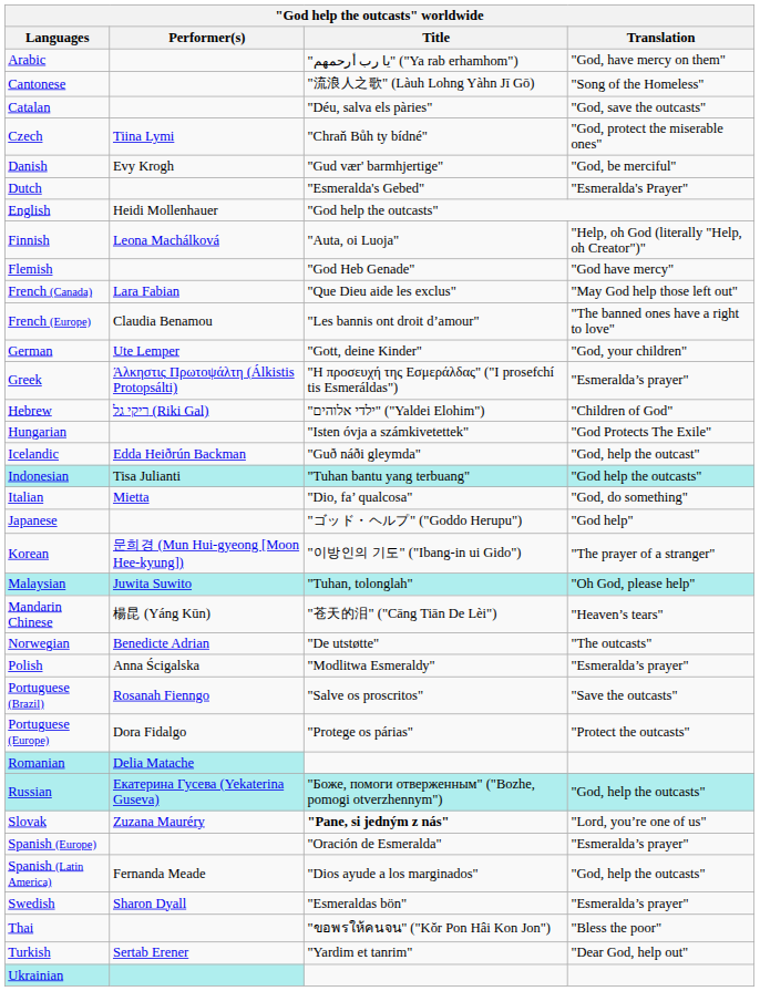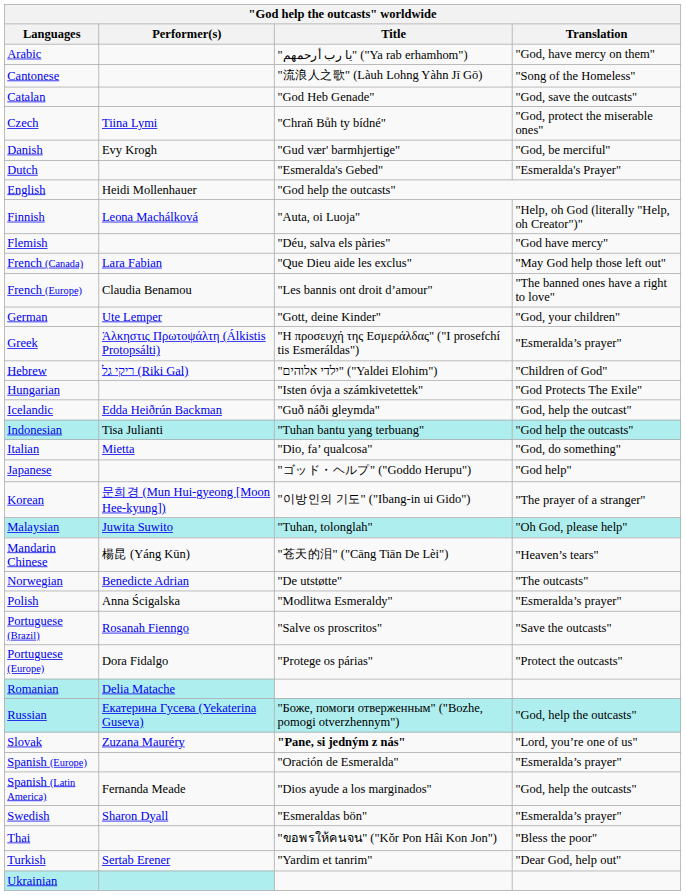 <table class="wikitable collapsible collapsed">
 <tr>
 <th colspan="4">"God help the outcasts" worldwide</th>
 </tr>
 <tr>
 <th>Languages</th>
 <th>Performer(s)</th>
 <th>Title</th>
 <th>Translation</th>
 </tr>
 <tr>
 <td><a href='#'>Arabic</a></td>
 <td></td>
 <td>"يا رب أرحمهم" ("Ya rab erhamhom")</td>
 <td>"God, have mercy on them"</td>
 </tr>
 <tr>
 <td><a href='#'>Cantonese</a></td>
 <td></td>
 <td>"流浪人之歌" (Làuh Lohng Yàhn Jī Gō)</td>
 <td>"Song of the Homeless"</td>
 </tr>
 <tr>
 <td><a href='#'>Catalan</a></td>
 <td></td>
-<td>"Déu, salva els  pàries"</td>
+<td>"God Heb Genade"</td>
 <td>"God, save the outcasts"</td>
 </tr>
 <tr>
 <td><a href='#'>Czech</a></td>
 <td><a href='#'>Tiina Lymi</a></td>
 <td>"Chraň Bůh ty bídné"</td>
 <td>"God, protect the miserable ones"</td>
 </tr>
 <tr>
 <td><a href='#'>Danish</a></td>
 <td>Evy Krogh</td>
 <td>"Gud vær' barmhjertige"</td>
 <td>"God, be merciful"</td>
 </tr>
 <tr>
 <td><a href='#'>Dutch</a></td>
 <td></td>
 <td>"Esmeralda's Gebed"</td>
 <td>"Esmeralda's Prayer"</td>
 </tr>
 <tr>
 <td><a href='#'>English</a></td>
 <td>Heidi Mollenhauer</td>
 <td colspan="2">"God help the outcasts"</td>
 </tr>
 <tr>
 <td><a href='#'>Finnish</a></td>
 <td><a href='#'>Leona Machálková</a></td>
 <td>"Auta, oi Luoja"</td>
 <td>"Help, oh God (literally "Help, oh Creator")"</td>
 </tr>
 <tr>
 <td><a href='#'>Flemish</a></td>
 <td></td>
-<td>"God Heb Genade"</td>
+<td>"Déu, salva els  pàries"</td>
 <td>"God have mercy"</td>
 </tr>
 <tr>
 <td><a href='#'>French <small>(Canada)</small></a></td>
 <td><a href='#'>Lara Fabian</a></td>
 <td>"Que Dieu aide les exclus"</td>
 <td>"May God help those left out"</td>
 </tr>
 <tr>
 <td><a href='#'>French <small>(Europe)</small></a></td>
 <td>Claudia Benamou</td>
 <td>"Les bannis ont droit d’amour"</td>
 <td>"The banned ones have a right to love"</td>
 </tr>
 <tr>
 <td><a href='#'>German</a></td>
 <td><a href='#'>Ute Lemper</a></td>
 <td>"Gott, deine Kinder"</td>
 <td>"God, your children"</td>
 </tr>
 <tr>
 <td><a href='#'>Greek</a></td>
 <td><a href='#'>Άλκηστις Πρωτοψάλτη (Álkistis Protopsálti)</a></td>
 <td>"Η προσευχή της  Εσμεράλδας" ("I prosefchí tis Esmeráldas")</td>
 <td>"Esmeralda’s prayer"</td>
 </tr>
 <tr>
 <td><a href='#'>Hebrew</a></td>
 <td><a href='#'>ריקי גל (Riki Gal)</a></td>
 <td>"ילדי אלוהים" ("Yaldei Elohim")</td>
 <td>"Children of God"</td>
 </tr>
 <tr>
 <td><a href='#'>Hungarian</a></td>
 <td></td>
 <td>"Isten óvja a számkivetettek"</td>
 <td>"God Protects The Exile"</td>
 </tr>
 <tr>
 <td><a href='#'>Icelandic</a></td>
 <td><a href='#'>Edda Heiðrún Backman</a></td>
 <td>"Guð náði gleymda"</td>
 <td>"God, help the outcast"</td>
 </tr>
 <tr>
 <td style="background:PaleTurquoise"><a href='#'>Indonesian</a></td>
 <td style="background:PaleTurquoise">Tisa Julianti</td>
 <td style="background:PaleTurquoise">"Tuhan bantu yang terbuang"</td>
 <td style="background:PaleTurquoise">"God help the outcasts"</td>
 </tr>
 <tr>
 <td><a href='#'>Italian</a></td>
 <td><a href='#'>Mietta</a></td>
 <td>"Dio, fa’ qualcosa"</td>
 <td>"God, do something"</td>
 </tr>
 <tr>
 <td><a href='#'>Japanese</a></td>
 <td></td>
 <td>"ゴッド・ヘルプ" ("Goddo Herupu")</td>
 <td>"God help"</td>
 </tr>
 <tr>
 <td><a href='#'>Korean</a></td>
 <td><a href='#'>문희경 (Mun Hui-gyeong [Moon Hee-kyung])</a></td>
 <td>"이방인의 기도" ("Ibang-in ui Gido")</td>
 <td>"The prayer of a stranger"</td>
 </tr>
 <tr>
 <td style="background:PaleTurquoise"><a href='#'>Malaysian</a></td>
 <td style="background:PaleTurquoise"><a href='#'>Juwita Suwito</a></td>
 <td style="background:PaleTurquoise">"Tuhan, tolonglah"</td>
 <td style="background:PaleTurquoise">"Oh God, please help"</td>
 </tr>
 <tr>
 <td><a href='#'>Mandarin Chinese</a></td>
 <td>楊昆 (Yáng Kūn)</td>
 <td>"苍天的泪" ("Cāng Tiān De Lèi")</td>
 <td>"Heaven’s tears"</td>
 </tr>
 <tr>
 <td><a href='#'>Norwegian</a></td>
 <td><a href='#'>Benedicte Adrian</a></td>
 <td>"De utstøtte"</td>
 <td>"The outcasts"</td>
 </tr>
 <tr>
 <td><a href='#'>Polish</a></td>
 <td>Anna Ścigalska</td>
 <td>"Modlitwa Esmeraldy"</td>
 <td>"Esmeralda’s prayer"</td>
 </tr>
 <tr>
 <td><a href='#'>Portuguese <small>(Brazil)</small></a></td>
 <td><a href='#'>Rosanah Fienngo</a></td>
 <td>"Salve os proscritos"</td>
 <td>"Save the outcasts"</td>
 </tr>
 <tr>
 <td><a href='#'>Portuguese <small>(Europe)</small></a></td>
 <td>Dora Fidalgo</td>
 <td>"Protege os párias"</td>
 <td>"Protect the outcasts"</td>
 </tr>
 <tr>
 <td style="background:PaleTurquoise"><a href='#'>Romanian</a></td>
 <td style="background:PaleTurquoise"><a href='#'>Delia Matache</a></td>
 <td></td>
 <td></td>
 </tr>
 <tr>
 <td style="background:PaleTurquoise"><a href='#'>Russian</a></td>
 <td style="background:PaleTurquoise"><a href='#'>Екатерина Гусева (Yekaterina Guseva)</a></td>
 <td style="background:PaleTurquoise">"Боже, помоги отверженным" ("Bozhe, pomogi otverzhennym")</td>
 <td style="background:PaleTurquoise">"God, help the outcasts"</td>
 </tr>
 <tr>
 <td><a href='#'>Slovak</a></td>
 <td><a href='#'>Zuzana Mauréry</a></td>
 <td><strong>"Pane, si jedným z nás"</strong></td>
 <td>"Lord, you’re one of us"</td>
 </tr>
 <tr>
 <td><a href='#'>Spanish <small>(Europe)</small></a></td>
 <td></td>
 <td>"Oración de Esmeralda"</td>
 <td>"Esmeralda’s prayer"</td>
 </tr>
 <tr>
 <td><a href='#'>Spanish <small>(Latin America)</small></a></td>
 <td>Fernanda Meade</td>
 <td>"Dios ayude a los marginados"</td>
 <td>"God, help the outcasts"</td>
 </tr>
 <tr>
 <td><a href='#'>Swedish</a></td>
 <td><a href='#'>Sharon Dyall</a></td>
 <td>"Esmeraldas bön"</td>
 <td>"Esmeralda’s prayer"</td>
 </tr>
 <tr>
 <td><a href='#'>Thai</a></td>
 <td></td>
 <td>"ขอพรให้คนจน" ("Kŏr Pon Hâi Kon Jon")</td>
 <td>"Bless the poor"</td>
 </tr>
 <tr>
 <td><a href='#'>Turkish</a></td>
 <td><a href='#'>Sertab Erener</a></td>
 <td>"Yardim et tanrim"</td>
 <td>"Dear God, help out"</td>
 </tr>
 <tr>
 <td style="background:PaleTurquoise"><a href='#'>Ukrainian</a></td>
 <td style="background:PaleTurquoise"></td>
 <td></td>
 <td></td>
 </tr>
 </table>
